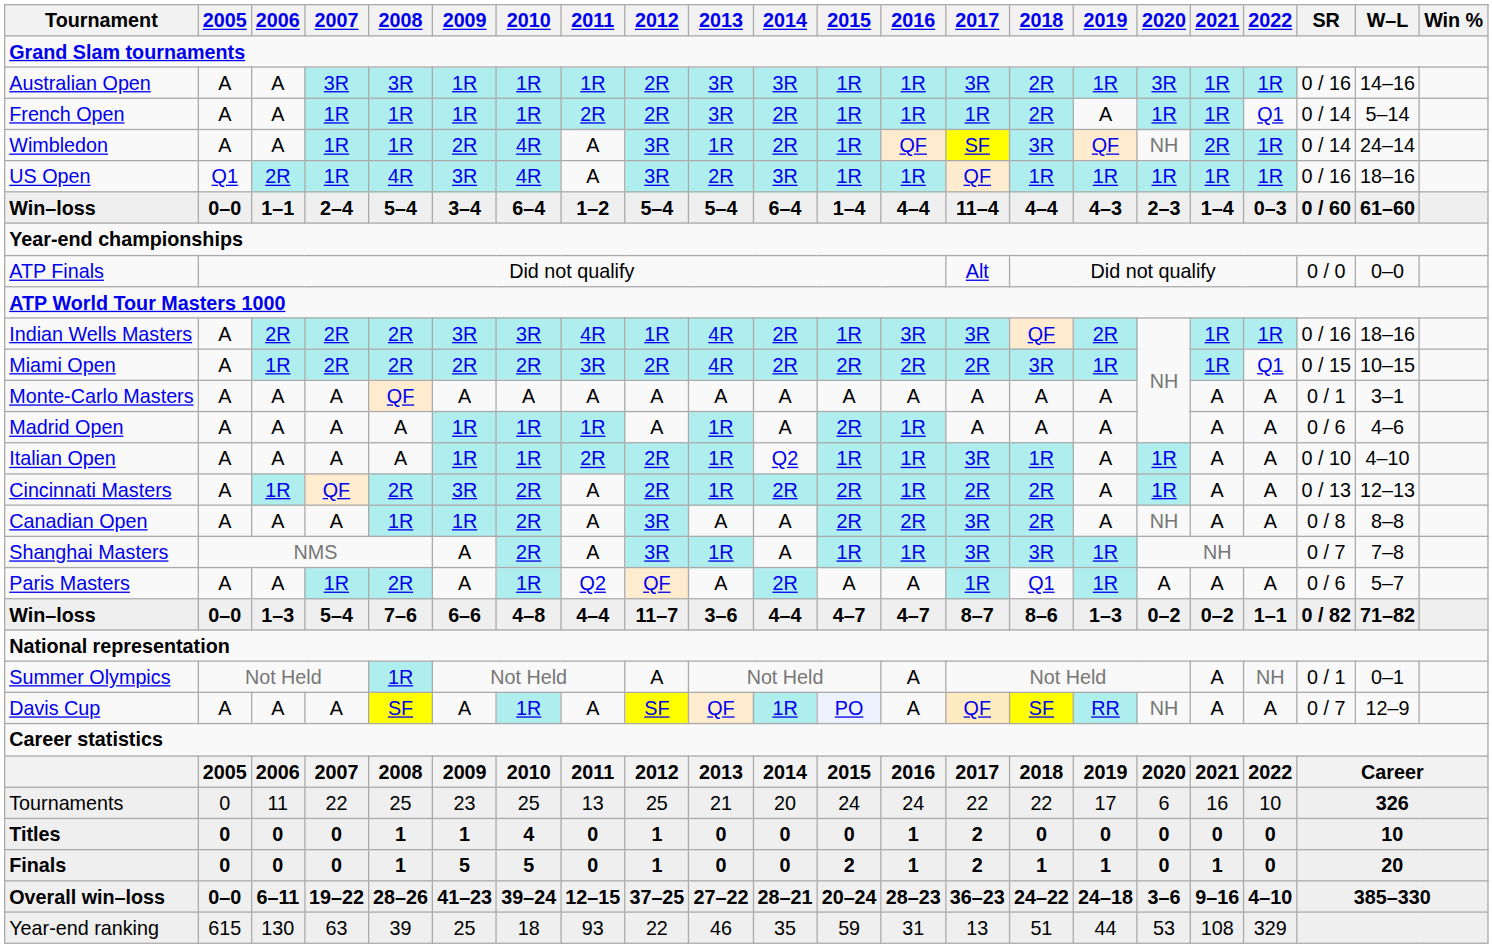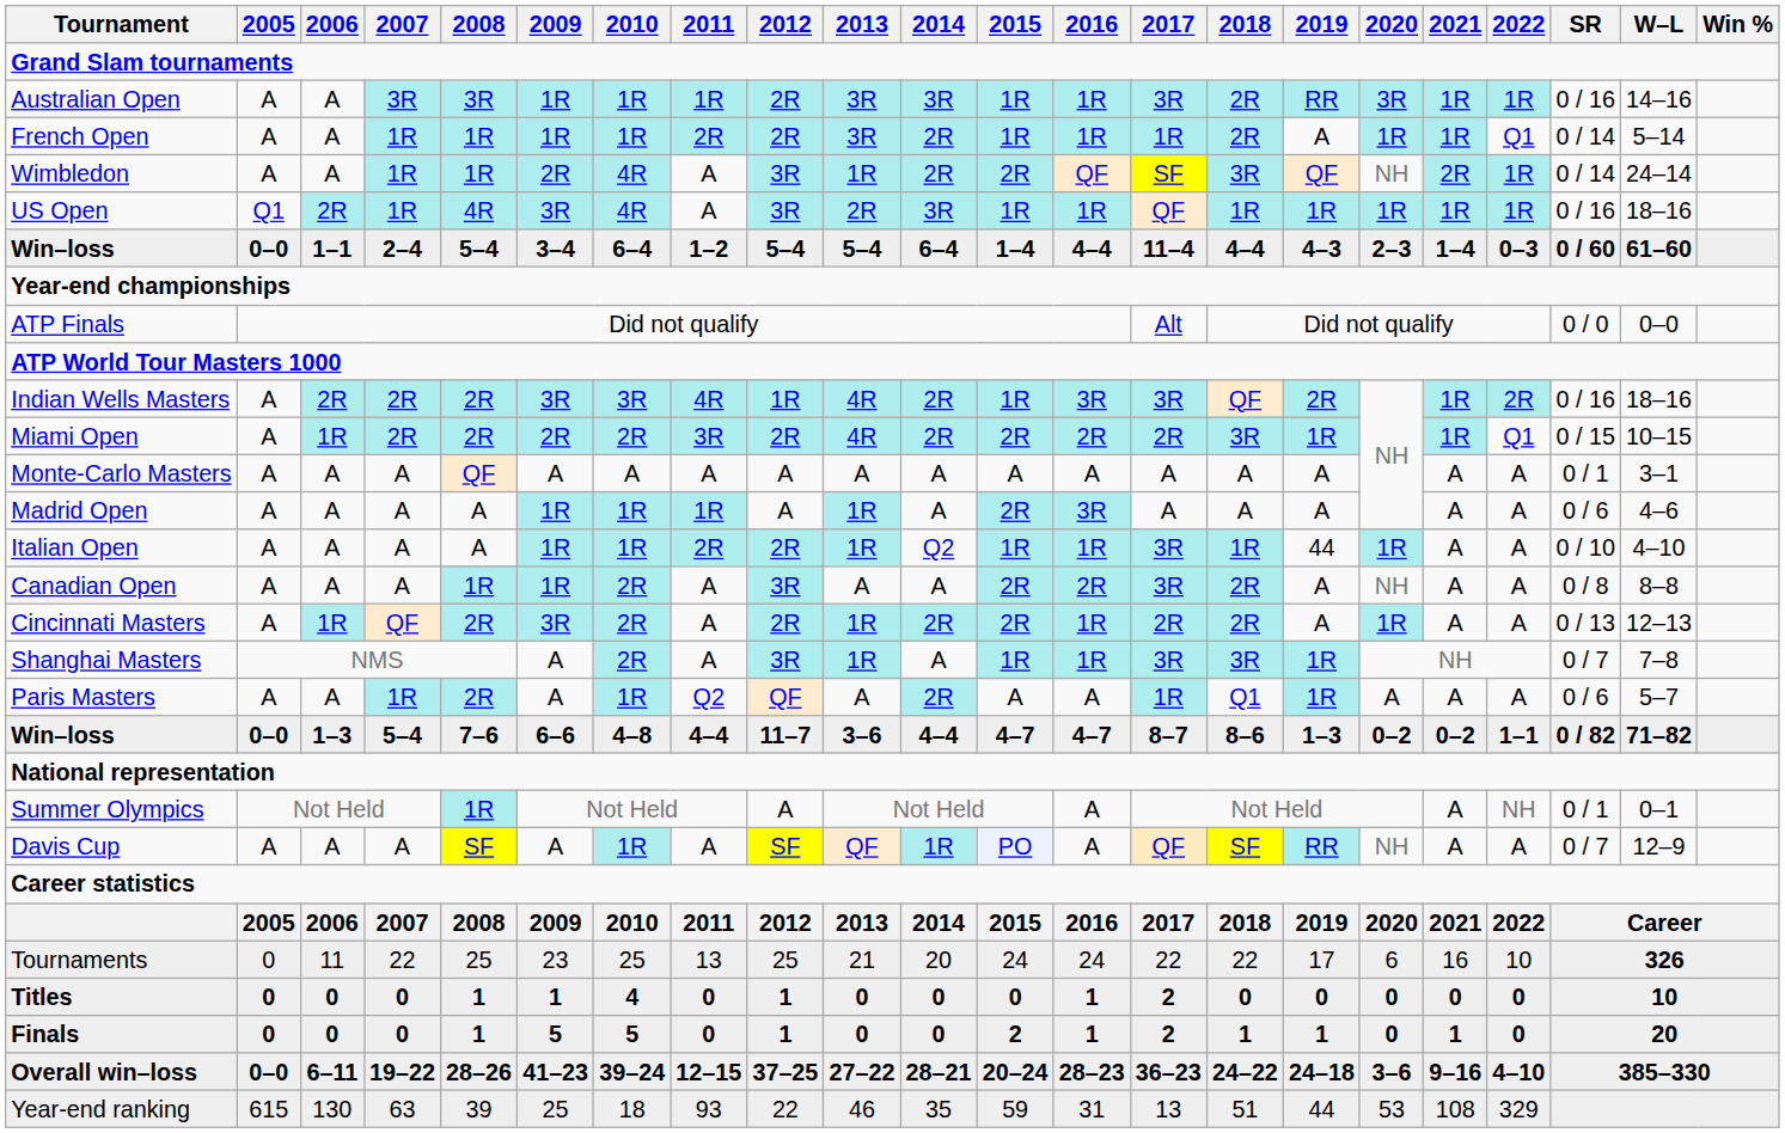 <table class=wikitable style=text-align:center;font-size:95%>
 <tr>
 <th>Tournament</th>
 <th><a href='#'>2005</a></th>
 <th><a href='#'>2006</a></th>
 <th><a href='#'>2007</a></th>
 <th><a href='#'>2008</a></th>
 <th><a href='#'>2009</a></th>
 <th><a href='#'>2010</a></th>
 <th><a href='#'>2011</a></th>
 <th><a href='#'>2012</a></th>
 <th><a href='#'>2013</a></th>
 <th><a href='#'>2014</a></th>
 <th><a href='#'>2015</a></th>
 <th><a href='#'>2016</a></th>
 <th><a href='#'>2017</a></th>
 <th><a href='#'>2018</a></th>
 <th><a href='#'>2019</a></th>
 <th><a href='#'>2020</a></th>
 <th><a href='#'>2021</a></th>
 <th><a href='#'>2022</a></th>
 <th>SR</th>
 <th>W–L</th>
 <th>Win %</th>
 </tr>
 <tr>
 <td colspan="22" align="left"><a href='#'><strong>Grand Slam tournaments</strong></a></td>
 </tr>
 <tr>
 <td align=left><a href='#'>Australian Open</a></td>
 <td>A</td>
 <td>A</td>
 <td bgcolor=afeeee><a href='#'>3R</a></td>
 <td bgcolor=afeeee><a href='#'>3R</a></td>
 <td bgcolor=afeeee><a href='#'>1R</a></td>
 <td bgcolor=afeeee><a href='#'>1R</a></td>
 <td bgcolor=afeeee><a href='#'>1R</a></td>
 <td bgcolor=afeeee><a href='#'>2R</a></td>
 <td bgcolor=afeeee><a href='#'>3R</a></td>
 <td bgcolor=afeeee><a href='#'>3R</a></td>
 <td bgcolor=afeeee><a href='#'>1R</a></td>
 <td bgcolor=afeeee><a href='#'>1R</a></td>
 <td bgcolor=afeeee><a href='#'>3R</a></td>
 <td bgcolor=afeeee><a href='#'>2R</a></td>
-<td bgcolor=afeeee><a href='#'>1R</a></td>
+<td bgcolor=afeeee><a href='#'>RR</a></td>
 <td bgcolor=afeeee><a href='#'>3R</a></td>
 <td bgcolor=afeeee><a href='#'>1R</a></td>
 <td bgcolor=afeeee><a href='#'>1R</a></td>
 <td>0 / 16</td>
 <td>14–16</td>
 <td></td>
 </tr>
 <tr>
 <td align=left><a href='#'>French Open</a></td>
 <td>A</td>
 <td>A</td>
 <td bgcolor=afeeee><a href='#'>1R</a></td>
 <td bgcolor=afeeee><a href='#'>1R</a></td>
 <td bgcolor=afeeee><a href='#'>1R</a></td>
 <td bgcolor=afeeee><a href='#'>1R</a></td>
 <td bgcolor=afeeee><a href='#'>2R</a></td>
 <td bgcolor=afeeee><a href='#'>2R</a></td>
 <td bgcolor=afeeee><a href='#'>3R</a></td>
 <td bgcolor=afeeee><a href='#'>2R</a></td>
 <td bgcolor=afeeee><a href='#'>1R</a></td>
 <td bgcolor=afeeee><a href='#'>1R</a></td>
 <td bgcolor=afeeee><a href='#'>1R</a></td>
 <td bgcolor=afeeee><a href='#'>2R</a></td>
 <td>A</td>
 <td bgcolor=afeeee><a href='#'>1R</a></td>
 <td bgcolor=afeeee><a href='#'>1R</a></td>
 <td><a href='#'>Q1</a></td>
 <td>0 / 14</td>
 <td>5–14</td>
 <td></td>
 </tr>
 <tr>
 <td align=left><a href='#'>Wimbledon</a></td>
 <td>A</td>
 <td>A</td>
 <td bgcolor=afeeee><a href='#'>1R</a></td>
 <td bgcolor=afeeee><a href='#'>1R</a></td>
 <td bgcolor=afeeee><a href='#'>2R</a></td>
 <td bgcolor=afeeee><a href='#'>4R</a></td>
 <td>A</td>
 <td bgcolor=afeeee><a href='#'>3R</a></td>
 <td bgcolor=afeeee><a href='#'>1R</a></td>
 <td bgcolor=afeeee><a href='#'>2R</a></td>
-<td bgcolor=afeeee><a href='#'>1R</a></td>
+<td bgcolor=afeeee><a href='#'>2R</a></td>
 <td bgcolor=ffebcd><a href='#'>QF</a></td>
 <td bgcolor=yellow><a href='#'>SF</a></td>
 <td bgcolor=afeeee><a href='#'>3R</a></td>
 <td bgcolor=ffebcd><a href='#'>QF</a></td>
 <td style=color:#767676>NH</td>
 <td bgcolor=afeeee><a href='#'>2R</a></td>
 <td bgcolor=afeeee><a href='#'>1R</a></td>
 <td>0 / 14</td>
 <td>24–14</td>
 <td></td>
 </tr>
 <tr>
 <td align=left><a href='#'>US Open</a></td>
 <td><a href='#'>Q1</a></td>
 <td bgcolor=afeeee><a href='#'>2R</a></td>
 <td bgcolor=afeeee><a href='#'>1R</a></td>
 <td bgcolor=afeeee><a href='#'>4R</a></td>
 <td bgcolor=afeeee><a href='#'>3R</a></td>
 <td bgcolor=afeeee><a href='#'>4R</a></td>
 <td>A</td>
 <td bgcolor=afeeee><a href='#'>3R</a></td>
 <td bgcolor=afeeee><a href='#'>2R</a></td>
 <td bgcolor=afeeee><a href='#'>3R</a></td>
 <td bgcolor=afeeee><a href='#'>1R</a></td>
 <td bgcolor=afeeee><a href='#'>1R</a></td>
 <td bgcolor=ffebcd><a href='#'>QF</a></td>
 <td bgcolor=afeeee><a href='#'>1R</a></td>
 <td bgcolor=afeeee><a href='#'>1R</a></td>
 <td bgcolor=afeeee><a href='#'>1R</a></td>
 <td bgcolor=afeeee><a href='#'>1R</a></td>
 <td bgcolor=afeeee><a href='#'>1R</a></td>
 <td>0 / 16</td>
 <td>18–16</td>
 <td></td>
 </tr>
 <tr style=font-weight:bold;background:#efefef>
 <td style=text-align:left>Win–loss</td>
 <td>0–0</td>
 <td>1–1</td>
 <td>2–4</td>
 <td>5–4</td>
 <td>3–4</td>
 <td>6–4</td>
 <td>1–2</td>
 <td>5–4</td>
 <td>5–4</td>
 <td>6–4</td>
 <td>1–4</td>
 <td>4–4</td>
 <td>11–4</td>
 <td>4–4</td>
 <td>4–3</td>
 <td>2–3</td>
 <td>1–4</td>
 <td>0–3</td>
 <td>0 / 60</td>
 <td>61–60</td>
 <td></td>
 </tr>
 <tr>
 <td colspan="22" style="text-align:left"><strong>Year-end championships</strong></td>
 </tr>
 <tr>
 <td align=left><a href='#'>ATP Finals</a></td>
 <td colspan=12>Did not qualify</td>
 <td><a href='#'>Alt</a></td>
 <td colspan=5>Did not qualify</td>
 <td>0 / 0</td>
 <td>0–0</td>
 <td></td>
 </tr>
 <tr>
 <td colspan="22" align="left"><strong><a href='#'>ATP World Tour Masters 1000</a></strong></td>
 </tr>
 <tr>
 <td align=left><a href='#'>Indian Wells Masters</a></td>
 <td>A</td>
 <td bgcolor=afeeee><a href='#'>2R</a></td>
 <td bgcolor=afeeee><a href='#'>2R</a></td>
 <td bgcolor=afeeee><a href='#'>2R</a></td>
 <td bgcolor=afeeee><a href='#'>3R</a></td>
 <td bgcolor=afeeee><a href='#'>3R</a></td>
 <td bgcolor=afeeee><a href='#'>4R</a></td>
 <td bgcolor=afeeee><a href='#'>1R</a></td>
 <td bgcolor=afeeee><a href='#'>4R</a></td>
 <td bgcolor=afeeee><a href='#'>2R</a></td>
 <td bgcolor=afeeee><a href='#'>1R</a></td>
 <td bgcolor=afeeee><a href='#'>3R</a></td>
 <td bgcolor=afeeee><a href='#'>3R</a></td>
 <td bgcolor=ffebcd><a href='#'>QF</a></td>
 <td bgcolor=afeeee><a href='#'>2R</a></td>
 <td rowspan="4" style="color:#767676">NH</td>
 <td bgcolor=afeeee><a href='#'>1R</a></td>
-<td bgcolor=afeeee><a href='#'>1R</a></td>
+<td bgcolor=afeeee><a href='#'>2R</a></td>
 <td>0 / 16</td>
 <td>18–16</td>
 <td></td>
 </tr>
 <tr>
 <td align=left><a href='#'>Miami Open</a></td>
 <td>A</td>
 <td bgcolor=afeeee><a href='#'>1R</a></td>
 <td bgcolor=afeeee><a href='#'>2R</a></td>
 <td bgcolor=afeeee><a href='#'>2R</a></td>
 <td bgcolor=afeeee><a href='#'>2R</a></td>
 <td bgcolor=afeeee><a href='#'>2R</a></td>
 <td bgcolor=afeeee><a href='#'>3R</a></td>
 <td bgcolor=afeeee><a href='#'>2R</a></td>
 <td bgcolor=afeeee><a href='#'>4R</a></td>
 <td bgcolor=afeeee><a href='#'>2R</a></td>
 <td bgcolor=afeeee><a href='#'>2R</a></td>
 <td bgcolor=afeeee><a href='#'>2R</a></td>
 <td bgcolor=afeeee><a href='#'>2R</a></td>
 <td bgcolor=afeeee><a href='#'>3R</a></td>
 <td bgcolor=afeeee><a href='#'>1R</a></td>
 <td bgcolor=afeeee><a href='#'>1R</a></td>
 <td><a href='#'>Q1</a></td>
 <td>0 / 15</td>
 <td>10–15</td>
 <td></td>
 </tr>
 <tr>
 <td align=left><a href='#'>Monte-Carlo Masters</a></td>
 <td>A</td>
 <td>A</td>
 <td>A</td>
 <td bgcolor=ffebcd><a href='#'>QF</a></td>
 <td>A</td>
 <td>A</td>
 <td>A</td>
 <td>A</td>
 <td>A</td>
 <td>A</td>
 <td>A</td>
 <td>A</td>
 <td>A</td>
 <td>A</td>
 <td>A</td>
 <td>A</td>
 <td>A</td>
 <td>0 / 1</td>
 <td>3–1</td>
 <td></td>
 </tr>
 <tr>
 <td align=left><a href='#'>Madrid Open</a></td>
 <td>A</td>
 <td>A</td>
 <td>A</td>
 <td>A</td>
 <td bgcolor=afeeee><a href='#'>1R</a></td>
 <td bgcolor=afeeee><a href='#'>1R</a></td>
 <td bgcolor=afeeee><a href='#'>1R</a></td>
 <td>A</td>
 <td bgcolor=afeeee><a href='#'>1R</a></td>
 <td>A</td>
 <td bgcolor=afeeee><a href='#'>2R</a></td>
-<td bgcolor=afeeee><a href='#'>1R</a></td>
+<td bgcolor=afeeee><a href='#'>3R</a></td>
 <td>A</td>
 <td>A</td>
 <td>A</td>
 <td>A</td>
 <td>A</td>
 <td>0 / 6</td>
 <td>4–6</td>
 <td></td>
 </tr>
 <tr>
 <td align=left><a href='#'>Italian Open</a></td>
 <td>A</td>
 <td>A</td>
 <td>A</td>
 <td>A</td>
 <td bgcolor=afeeee><a href='#'>1R</a></td>
 <td bgcolor=afeeee><a href='#'>1R</a></td>
 <td bgcolor=afeeee><a href='#'>2R</a></td>
 <td bgcolor=afeeee><a href='#'>2R</a></td>
 <td bgcolor=afeeee><a href='#'>1R</a></td>
 <td><a href='#'>Q2</a></td>
 <td bgcolor=afeeee><a href='#'>1R</a></td>
 <td bgcolor=afeeee><a href='#'>1R</a></td>
 <td bgcolor=afeeee><a href='#'>3R</a></td>
 <td bgcolor=afeeee><a href='#'>1R</a></td>
-<td>A</td>
+<td>44</td>
 <td bgcolor=afeeee><a href='#'>1R</a></td>
 <td>A</td>
 <td>A</td>
 <td>0 / 10</td>
 <td>4–10</td>
+<td></td>
+</tr>
+<tr>
+<td align=left><a href='#'>Canadian Open</a></td>
+<td>A</td>
+<td>A</td>
+<td>A</td>
+<td bgcolor=afeeee><a href='#'>1R</a></td>
+<td bgcolor=afeeee><a href='#'>1R</a></td>
+<td bgcolor=afeeee><a href='#'>2R</a></td>
+<td>A</td>
+<td bgcolor=afeeee><a href='#'>3R</a></td>
+<td>A</td>
+<td>A</td>
+<td bgcolor=afeeee><a href='#'>2R</a></td>
+<td bgcolor=afeeee><a href='#'>2R</a></td>
+<td bgcolor=afeeee><a href='#'>3R</a></td>
+<td bgcolor=afeeee><a href='#'>2R</a></td>
+<td>A</td>
+<td style=color:#767676>NH</td>
+<td>A</td>
+<td>A</td>
+<td>0 / 8</td>
+<td>8–8</td>
 <td></td>
 </tr>
 <tr>
 <td align=left><a href='#'>Cincinnati Masters</a></td>
 <td>A</td>
 <td bgcolor=afeeee><a href='#'>1R</a></td>
 <td bgcolor=ffebcd><a href='#'>QF</a></td>
 <td bgcolor=afeeee><a href='#'>2R</a></td>
 <td bgcolor=afeeee><a href='#'>3R</a></td>
 <td bgcolor=afeeee><a href='#'>2R</a></td>
 <td>A</td>
 <td bgcolor=afeeee><a href='#'>2R</a></td>
 <td bgcolor=afeeee><a href='#'>1R</a></td>
 <td bgcolor=afeeee><a href='#'>2R</a></td>
 <td bgcolor=afeeee><a href='#'>2R</a></td>
 <td bgcolor=afeeee><a href='#'>1R</a></td>
 <td bgcolor=afeeee><a href='#'>2R</a></td>
 <td bgcolor=afeeee><a href='#'>2R</a></td>
 <td>A</td>
 <td bgcolor=afeeee><a href='#'>1R</a></td>
 <td>A</td>
 <td>A</td>
 <td>0 / 13</td>
 <td>12–13</td>
-<td></td>
-</tr>
-<tr>
-<td align=left><a href='#'>Canadian Open</a></td>
-<td>A</td>
-<td>A</td>
-<td>A</td>
-<td bgcolor=afeeee><a href='#'>1R</a></td>
-<td bgcolor=afeeee><a href='#'>1R</a></td>
-<td bgcolor=afeeee><a href='#'>2R</a></td>
-<td>A</td>
-<td bgcolor=afeeee><a href='#'>3R</a></td>
-<td>A</td>
-<td>A</td>
-<td bgcolor=afeeee><a href='#'>2R</a></td>
-<td bgcolor=afeeee><a href='#'>2R</a></td>
-<td bgcolor=afeeee><a href='#'>3R</a></td>
-<td bgcolor=afeeee><a href='#'>2R</a></td>
-<td>A</td>
-<td style=color:#767676>NH</td>
-<td>A</td>
-<td>A</td>
-<td>0 / 8</td>
-<td>8–8</td>
 <td></td>
 </tr>
 <tr>
 <td align=left><a href='#'>Shanghai Masters</a></td>
 <td colspan=4 style=color:#767676>NMS</td>
 <td>A</td>
 <td bgcolor=afeeee><a href='#'>2R</a></td>
 <td>A</td>
 <td bgcolor=afeeee><a href='#'>3R</a></td>
 <td bgcolor=afeeee><a href='#'>1R</a></td>
 <td>A</td>
 <td bgcolor=afeeee><a href='#'>1R</a></td>
 <td bgcolor=afeeee><a href='#'>1R</a></td>
 <td bgcolor=afeeee><a href='#'>3R</a></td>
 <td bgcolor=afeeee><a href='#'>3R</a></td>
 <td bgcolor=afeeee><a href='#'>1R</a></td>
 <td colspan="3" style="color:#767676">NH</td>
 <td>0 / 7</td>
 <td>7–8</td>
 <td></td>
 </tr>
 <tr>
 <td align=left><a href='#'>Paris Masters</a></td>
 <td>A</td>
 <td>A</td>
 <td bgcolor=afeeee><a href='#'>1R</a></td>
 <td bgcolor=afeeee><a href='#'>2R</a></td>
 <td>A</td>
 <td bgcolor=afeeee><a href='#'>1R</a></td>
 <td><a href='#'>Q2</a></td>
 <td bgcolor=ffebcd><a href='#'>QF</a></td>
 <td>A</td>
 <td bgcolor=afeeee><a href='#'>2R</a></td>
 <td>A</td>
 <td>A</td>
 <td bgcolor=afeeee><a href='#'>1R</a></td>
 <td><a href='#'>Q1</a></td>
 <td bgcolor=afeeee><a href='#'>1R</a></td>
 <td>A</td>
 <td>A</td>
 <td>A</td>
 <td>0 / 6</td>
 <td>5–7</td>
 <td></td>
 </tr>
 <tr style=font-weight:bold;background:#efefef>
 <td style=text-align:left>Win–loss</td>
 <td>0–0</td>
 <td>1–3</td>
 <td>5–4</td>
 <td>7–6</td>
 <td>6–6</td>
 <td>4–8</td>
 <td>4–4</td>
 <td>11–7</td>
 <td>3–6</td>
 <td>4–4</td>
 <td>4–7</td>
 <td>4–7</td>
 <td>8–7</td>
 <td>8–6</td>
 <td>1–3</td>
 <td>0–2</td>
 <td>0–2</td>
 <td>1–1</td>
 <td>0 / 82</td>
 <td>71–82</td>
 <td></td>
 </tr>
 <tr>
 <td colspan="22" align="left"><strong>National representation</strong></td>
 </tr>
 <tr>
 <td align=left><a href='#'>Summer Olympics</a></td>
 <td colspan=3 style=color:#767676>Not Held</td>
 <td bgcolor=afeeee><a href='#'>1R</a></td>
 <td colspan=3 style=color:#767676>Not Held</td>
 <td>A</td>
 <td colspan=3 style=color:#767676>Not Held</td>
 <td>A</td>
 <td colspan=4 style=color:#767676>Not Held</td>
 <td>A</td>
 <td colspan=1 style=color:#767676>NH</td>
 <td>0 / 1</td>
 <td>0–1</td>
 <td></td>
 </tr>
 <tr>
 <td align=left><a href='#'>Davis Cup</a></td>
 <td>A</td>
 <td>A</td>
 <td>A</td>
 <td bgcolor=yellow><a href='#'>SF</a></td>
 <td>A</td>
 <td bgcolor=afeeee><a href='#'>1R</a></td>
 <td>A</td>
 <td bgcolor=yellow><a href='#'>SF</a></td>
 <td bgcolor=ffebcd><a href='#'>QF</a></td>
 <td bgcolor=afeeee><a href='#'>1R</a></td>
 <td bgcolor=ecf2ff><a href='#'>PO</a></td>
 <td>A</td>
 <td bgcolor=ffebc d><a href='#'>QF</a></td>
 <td bgcolor=yellow><a href='#'>SF</a></td>
 <td bgcolor=afeeee><a href='#'>RR</a></td>
 <td style=color:#767676>NH</td>
 <td>A</td>
 <td>A</td>
 <td>0 / 7</td>
 <td>12–9</td>
 <td></td>
 </tr>
 <tr>
 <td colspan="22" align="left"><strong>Career statistics</strong></td>
 </tr>
 <tr>
 <th></th>
 <th>2005</th>
 <th>2006</th>
 <th>2007</th>
 <th>2008</th>
 <th>2009</th>
 <th>2010</th>
 <th>2011</th>
 <th>2012</th>
 <th>2013</th>
 <th>2014</th>
 <th>2015</th>
 <th>2016</th>
 <th>2017</th>
 <th>2018</th>
 <th>2019</th>
 <th>2020</th>
 <th>2021</th>
 <th>2022</th>
 <th colspan="3">Career</th>
 </tr>
 <tr bgcolor=efefef>
 <td align=left>Tournaments</td>
 <td>0</td>
 <td>11</td>
 <td>22</td>
 <td>25</td>
 <td>23</td>
 <td>25</td>
 <td>13</td>
 <td>25</td>
 <td>21</td>
 <td>20</td>
 <td>24</td>
 <td>24</td>
 <td>22</td>
 <td>22</td>
 <td>17</td>
 <td>6</td>
 <td>16</td>
 <td>10</td>
 <td colspan=3><strong>326</strong></td>
 </tr>
 <tr style=font-weight:bold;background:#efefef>
 <td style=text-align:left>Titles</td>
 <td>0</td>
 <td>0</td>
 <td>0</td>
 <td>1</td>
 <td>1</td>
 <td>4</td>
 <td>0</td>
 <td>1</td>
 <td>0</td>
 <td>0</td>
 <td>0</td>
 <td>1</td>
 <td>2</td>
 <td>0</td>
 <td>0</td>
 <td>0</td>
 <td>0</td>
 <td>0</td>
 <td colspan=3>10</td>
 </tr>
 <tr style=font-weight:bold;background:#efefef>
 <td style=text-align:left>Finals</td>
 <td>0</td>
 <td>0</td>
 <td>0</td>
 <td>1</td>
 <td>5</td>
 <td>5</td>
 <td>0</td>
 <td>1</td>
 <td>0</td>
 <td>0</td>
 <td>2</td>
 <td>1</td>
 <td>2</td>
 <td>1</td>
 <td>1</td>
 <td>0</td>
 <td>1</td>
 <td>0</td>
 <td colspan=3>20</td>
 </tr>
 <tr style=font-weight:bold;background:#efefef>
 <td style=text-align:left>Overall win–loss</td>
 <td>0–0</td>
 <td>6–11</td>
 <td>19–22</td>
 <td>28–26</td>
 <td>41–23</td>
 <td>39–24</td>
 <td>12–15</td>
 <td>37–25</td>
 <td>27–22</td>
 <td>28–21</td>
 <td>20–24</td>
 <td>28–23</td>
 <td>36–23</td>
 <td>24–22</td>
 <td>24–18</td>
 <td>3–6</td>
 <td>9–16</td>
 <td>4–10</td>
 <td colspan=3>385–330</td>
 </tr>
 <tr bgcolor=efefef>
 <td align=left>Year-end ranking</td>
 <td>615</td>
 <td>130</td>
 <td>63</td>
 <td>39</td>
 <td>25</td>
 <td>18</td>
 <td>93</td>
 <td>22</td>
 <td>46</td>
 <td>35</td>
 <td>59</td>
 <td>31</td>
 <td>13</td>
 <td>51</td>
 <td>44</td>
 <td>53</td>
 <td>108</td>
 <td>329</td>
 <td colspan=3><strong></strong></td>
 </tr>
 </table>
